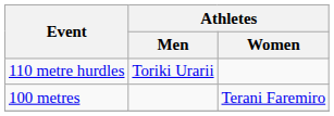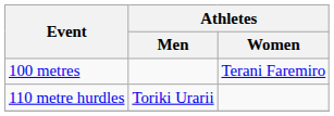 <table class=wikitable style="font-size:90%">
 <tr>
 <th rowspan=2>Event</th>
 <th colspan=2>Athletes</th>
 </tr>
 <tr>
 <th>Men</th>
 <th>Women</th>
 </tr>
 <tr>
+<td><a href='#'>100 metres</a></td>
+<td></td>
+<td><a href='#'>Terani Faremiro</a></td>
+</tr>
+<tr>
 <td><a href='#'>110 metre hurdles</a></td>
 <td><a href='#'>Toriki Urarii</a></td>
 <td></td>
 </tr>
 <tr>
-<td><a href='#'>100 metres</a></td>
-<td></td>
-<td><a href='#'>Terani Faremiro</a></td>
-</tr>
-<tr>
 </tr>
 </table>
